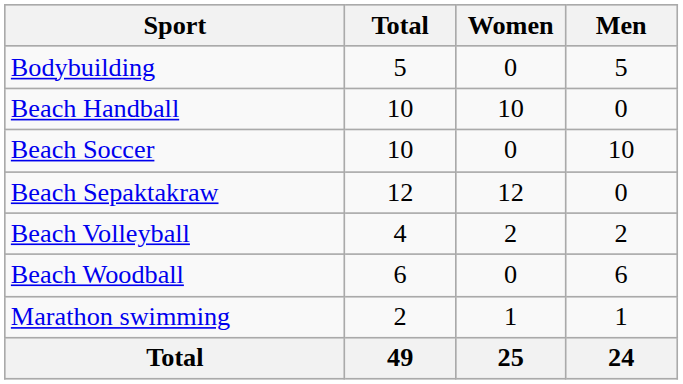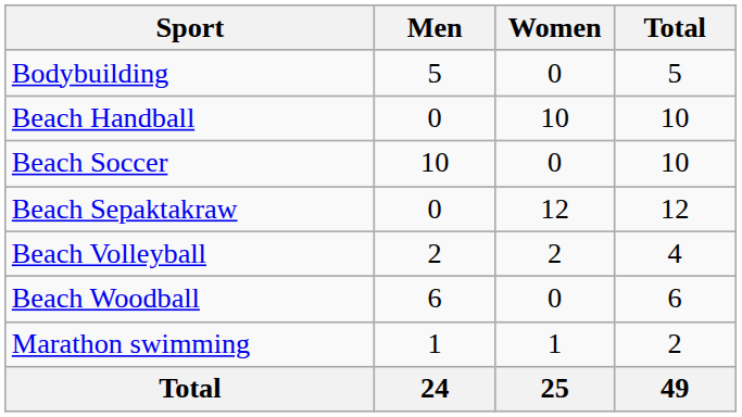 <table class="wikitable" style="text-align:center;">
 <tr>
 <th width=200>Sport</th>
+<th width=60>Men</th>
+<th width=60>Women</th>
 <th width=60>Total</th>
-<th width=60>Women</th>
-<th width=60>Men</th>
 </tr>
 <tr>
 <td align=left><a href='#'>Bodybuilding</a></td>
 <td>5</td>
 <td>0</td>
 <td>5</td>
 </tr>
 <tr>
 <td align=left><a href='#'>Beach Handball</a></td>
+<td>0</td>
 <td>10</td>
 <td>10</td>
-<td>0</td>
 </tr>
 <tr>
 <td align=left><a href='#'>Beach Soccer</a></td>
 <td>10</td>
 <td>0</td>
 <td>10</td>
 </tr>
 <tr>
 <td align=left><a href='#'>Beach Sepaktakraw</a></td>
+<td>0</td>
 <td>12</td>
 <td>12</td>
-<td>0</td>
 </tr>
 <tr>
 <td align=left><a href='#'>Beach Volleyball</a></td>
-<td>4</td>
 <td>2</td>
 <td>2</td>
+<td>4</td>
 </tr>
 <tr>
 <td align=left><a href='#'>Beach Woodball</a></td>
 <td>6</td>
 <td>0</td>
 <td>6</td>
 </tr>
 <tr>
 <td align=left><a href='#'>Marathon swimming</a></td>
-<td>2</td>
 <td>1</td>
 <td>1</td>
+<td>2</td>
 </tr>
 <tr>
 <th>Total</th>
+<th>24</th>
+<th>25</th>
 <th>49</th>
-<th>25</th>
-<th>24</th>
 </tr>
 </table>
